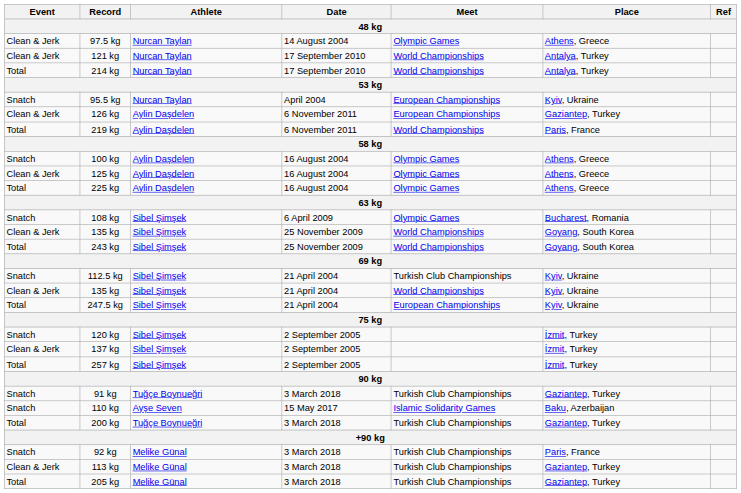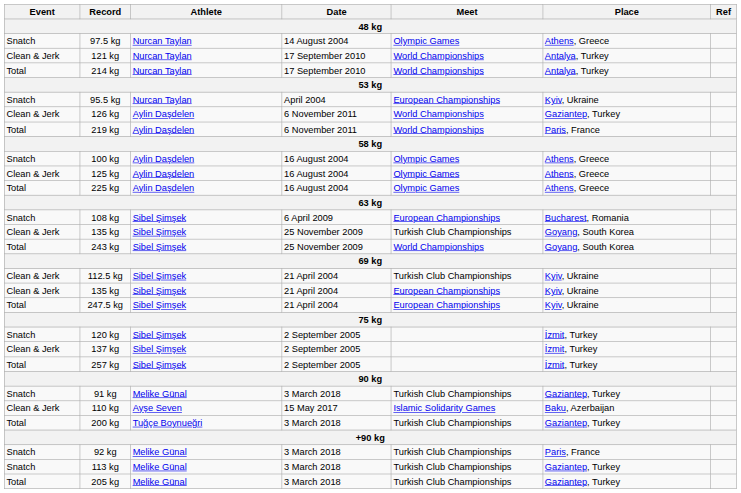 <table class="wikitable" style="font-size:95%; width: 95%;">
 <tr>
 <th width=9%>Event</th>
 <th width=6%>Record</th>
 <th width=18%>Athlete</th>
 <th width=13%>Date</th>
 <th width=18%>Meet</th>
 <th width=20%>Place</th>
 <th width=3%>Ref</th>
 </tr>
 <tr bgcolor="#DDDDDD">
 <th colspan="7">48 kg</th>
 </tr>
 <tr>
-<td>Clean & Jerk</td>
+<td>Snatch</td>
 <td align="center">97.5 kg</td>
 <td><a href='#'>Nurcan Taylan</a></td>
 <td>14 August 2004</td>
 <td><a href='#'>Olympic Games</a></td>
 <td><a href='#'>Athens</a>, Greece</td>
 <td></td>
 </tr>
 <tr>
 <td>Clean & Jerk</td>
 <td align="center">121 kg</td>
 <td><a href='#'>Nurcan Taylan</a></td>
 <td>17 September 2010</td>
 <td><a href='#'>World Championships</a></td>
 <td><a href='#'>Antalya</a>, Turkey</td>
 <td></td>
 </tr>
 <tr>
 <td>Total</td>
 <td align="center">214 kg</td>
 <td><a href='#'>Nurcan Taylan</a></td>
 <td>17 September 2010</td>
 <td><a href='#'>World Championships</a></td>
 <td><a href='#'>Antalya</a>, Turkey</td>
 <td></td>
 </tr>
 <tr bgcolor="#DDDDDD">
 <th colspan="7">53 kg</th>
 </tr>
 <tr>
 <td>Snatch</td>
 <td align="center">95.5 kg</td>
 <td><a href='#'>Nurcan Taylan</a></td>
 <td>April 2004</td>
 <td><a href='#'>European Championships</a></td>
 <td><a href='#'>Kyiv</a>, Ukraine</td>
 <td></td>
 </tr>
 <tr>
 <td>Clean & Jerk</td>
 <td align="center">126 kg</td>
 <td><a href='#'>Aylin Daşdelen</a></td>
 <td>6 November 2011</td>
-<td><a href='#'>European Championships</a></td>
+<td><a href='#'>World Championships</a></td>
 <td><a href='#'>Gaziantep</a>, Turkey</td>
 <td></td>
 </tr>
 <tr>
 <td>Total</td>
 <td align="center">219 kg</td>
 <td><a href='#'>Aylin Daşdelen</a></td>
 <td>6 November 2011</td>
 <td><a href='#'>World Championships</a></td>
 <td><a href='#'>Paris</a>, France</td>
 <td></td>
 </tr>
 <tr bgcolor="#DDDDDD">
 <th colspan="7">58 kg</th>
 </tr>
 <tr>
 <td>Snatch</td>
 <td align="center">100 kg</td>
 <td><a href='#'>Aylin Daşdelen</a></td>
 <td>16 August 2004</td>
 <td><a href='#'>Olympic Games</a></td>
 <td><a href='#'>Athens</a>, Greece</td>
 <td></td>
 </tr>
 <tr>
 <td>Clean & Jerk</td>
 <td align="center">125 kg</td>
 <td><a href='#'>Aylin Daşdelen</a></td>
 <td>16 August 2004</td>
 <td><a href='#'>Olympic Games</a></td>
 <td><a href='#'>Athens</a>, Greece</td>
 <td></td>
 </tr>
 <tr>
 <td>Total</td>
 <td align="center">225 kg</td>
 <td><a href='#'>Aylin Daşdelen</a></td>
 <td>16 August 2004</td>
 <td><a href='#'>Olympic Games</a></td>
 <td><a href='#'>Athens</a>, Greece</td>
 <td></td>
 </tr>
 <tr bgcolor="#DDDDDD">
 <th colspan="7">63 kg</th>
 </tr>
 <tr>
 <td>Snatch</td>
 <td align="center">108 kg</td>
 <td><a href='#'>Sibel Şimşek</a></td>
 <td>6 April 2009</td>
-<td><a href='#'>Olympic Games</a></td>
+<td><a href='#'>European Championships</a></td>
 <td><a href='#'>Bucharest</a>, Romania</td>
 <td></td>
 </tr>
 <tr>
 <td>Clean & Jerk</td>
 <td align="center">135 kg</td>
 <td><a href='#'>Sibel Şimşek</a></td>
 <td>25 November 2009</td>
-<td><a href='#'>World Championships</a></td>
+<td>Turkish Club Championships</td>
 <td><a href='#'>Goyang</a>, South Korea</td>
 <td></td>
 </tr>
 <tr>
 <td>Total</td>
 <td align="center">243 kg</td>
 <td><a href='#'>Sibel Şimşek</a></td>
 <td>25 November 2009</td>
 <td><a href='#'>World Championships</a></td>
 <td><a href='#'>Goyang</a>, South Korea</td>
 <td></td>
 </tr>
 <tr bgcolor="#DDDDDD">
 <th colspan="7">69 kg</th>
 </tr>
 <tr>
-<td>Snatch</td>
+<td>Clean & Jerk</td>
 <td align="center">112.5 kg</td>
 <td><a href='#'>Sibel Şimşek</a></td>
 <td>21 April 2004</td>
 <td>Turkish Club Championships</td>
 <td><a href='#'>Kyiv</a>, Ukraine</td>
 <td></td>
 </tr>
 <tr>
 <td>Clean & Jerk</td>
 <td align="center">135 kg</td>
 <td><a href='#'>Sibel Şimşek</a></td>
 <td>21 April 2004</td>
-<td><a href='#'>World Championships</a></td>
+<td><a href='#'>European Championships</a></td>
 <td><a href='#'>Kyiv</a>, Ukraine</td>
 <td></td>
 </tr>
 <tr>
 <td>Total</td>
 <td align="center">247.5 kg</td>
 <td><a href='#'>Sibel Şimşek</a></td>
 <td>21 April 2004</td>
 <td><a href='#'>European Championships</a></td>
 <td><a href='#'>Kyiv</a>, Ukraine</td>
 <td></td>
 </tr>
 <tr bgcolor="#DDDDDD">
 <th colspan="7">75 kg</th>
 </tr>
 <tr>
 <td>Snatch</td>
 <td align="center">120 kg</td>
 <td><a href='#'>Sibel Şimşek</a></td>
 <td>2 September 2005</td>
 <td></td>
 <td><a href='#'>İzmit</a>, Turkey</td>
 <td></td>
 </tr>
 <tr>
 <td>Clean & Jerk</td>
 <td align="center">137 kg</td>
 <td><a href='#'>Sibel Şimşek</a></td>
 <td>2 September 2005</td>
 <td></td>
 <td><a href='#'>İzmit</a>, Turkey</td>
 <td></td>
 </tr>
 <tr>
 <td>Total</td>
 <td align="center">257 kg</td>
 <td><a href='#'>Sibel Şimşek</a></td>
 <td>2 September 2005</td>
 <td></td>
 <td><a href='#'>İzmit</a>, Turkey</td>
 <td></td>
 </tr>
 <tr bgcolor="#DDDDDD">
 <th colspan="7">90 kg</th>
 </tr>
 <tr>
 <td>Snatch</td>
 <td align="center">91 kg</td>
-<td><a href='#'>Tuğçe Boynueğri</a></td>
+<td><a href='#'>Melike Günal</a></td>
 <td>3 March 2018</td>
 <td>Turkish Club Championships</td>
 <td><a href='#'>Gaziantep</a>, Turkey</td>
 <td></td>
 </tr>
 <tr>
-<td>Snatch</td>
+<td>Clean & Jerk</td>
 <td align="center">110 kg</td>
 <td><a href='#'>Ayşe Seven</a></td>
 <td>15 May 2017</td>
 <td><a href='#'>Islamic Solidarity Games</a></td>
 <td><a href='#'>Baku</a>, Azerbaijan</td>
 <td></td>
 </tr>
 <tr>
 <td>Total</td>
 <td align="center">200 kg</td>
 <td><a href='#'>Tuğçe Boynueğri</a></td>
 <td>3 March 2018</td>
 <td>Turkish Club Championships</td>
 <td><a href='#'>Gaziantep</a>, Turkey</td>
 <td></td>
 </tr>
 <tr bgcolor="#DDDDDD">
 <th colspan="7">+90 kg</th>
 </tr>
 <tr>
 <td>Snatch</td>
 <td align="center">92 kg</td>
 <td><a href='#'>Melike Günal</a></td>
 <td>3 March 2018</td>
 <td>Turkish Club Championships</td>
 <td><a href='#'>Paris</a>, France</td>
 <td></td>
 </tr>
 <tr>
-<td>Clean & Jerk</td>
+<td>Snatch</td>
 <td align="center">113 kg</td>
 <td><a href='#'>Melike Günal</a></td>
 <td>3 March 2018</td>
 <td>Turkish Club Championships</td>
 <td><a href='#'>Gaziantep</a>, Turkey</td>
 <td></td>
 </tr>
 <tr>
 <td>Total</td>
 <td align="center">205 kg</td>
 <td><a href='#'>Melike Günal</a></td>
 <td>3 March 2018</td>
 <td>Turkish Club Championships</td>
 <td><a href='#'>Gaziantep</a>, Turkey</td>
 <td></td>
 </tr>
 </table>
